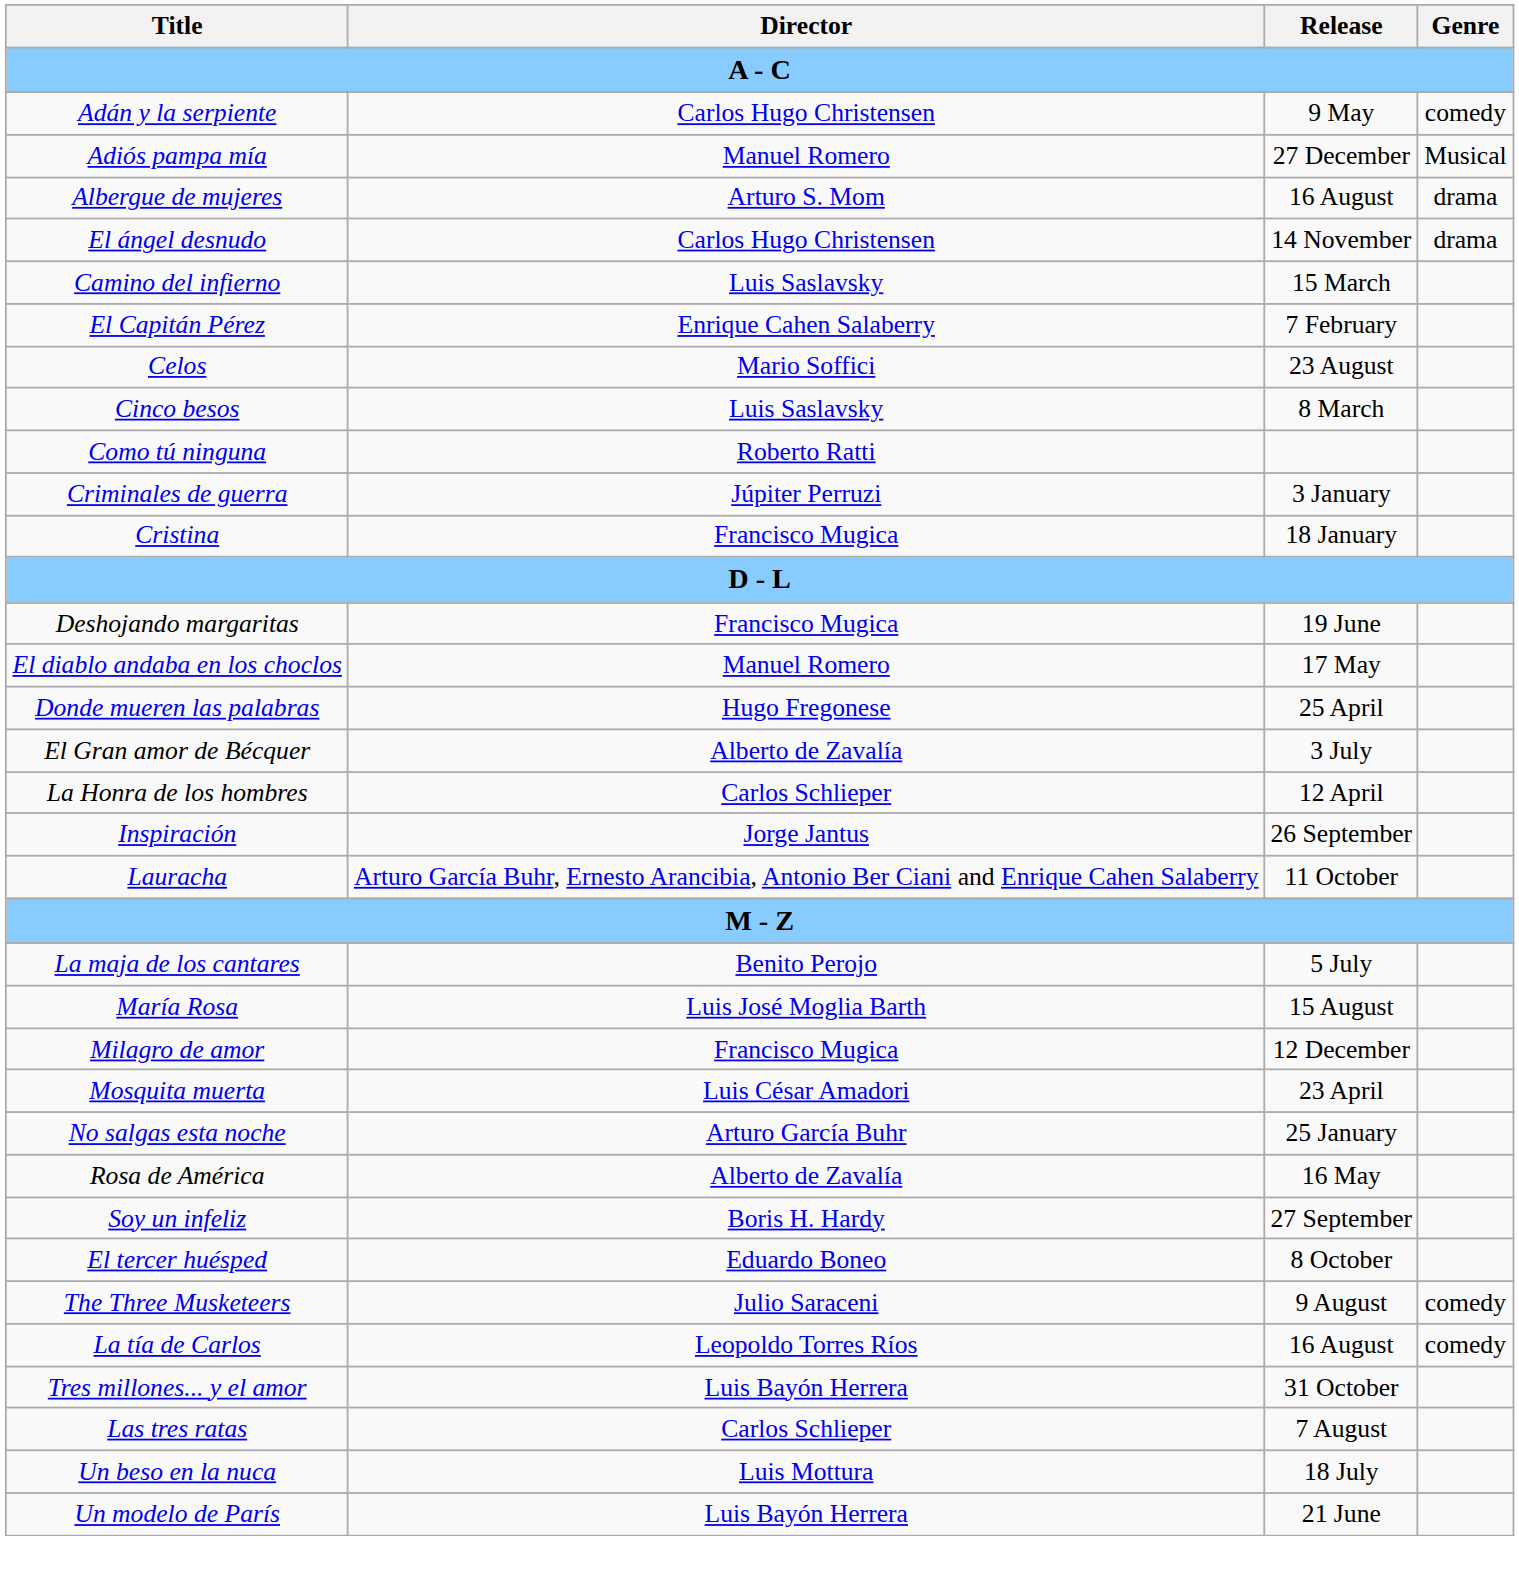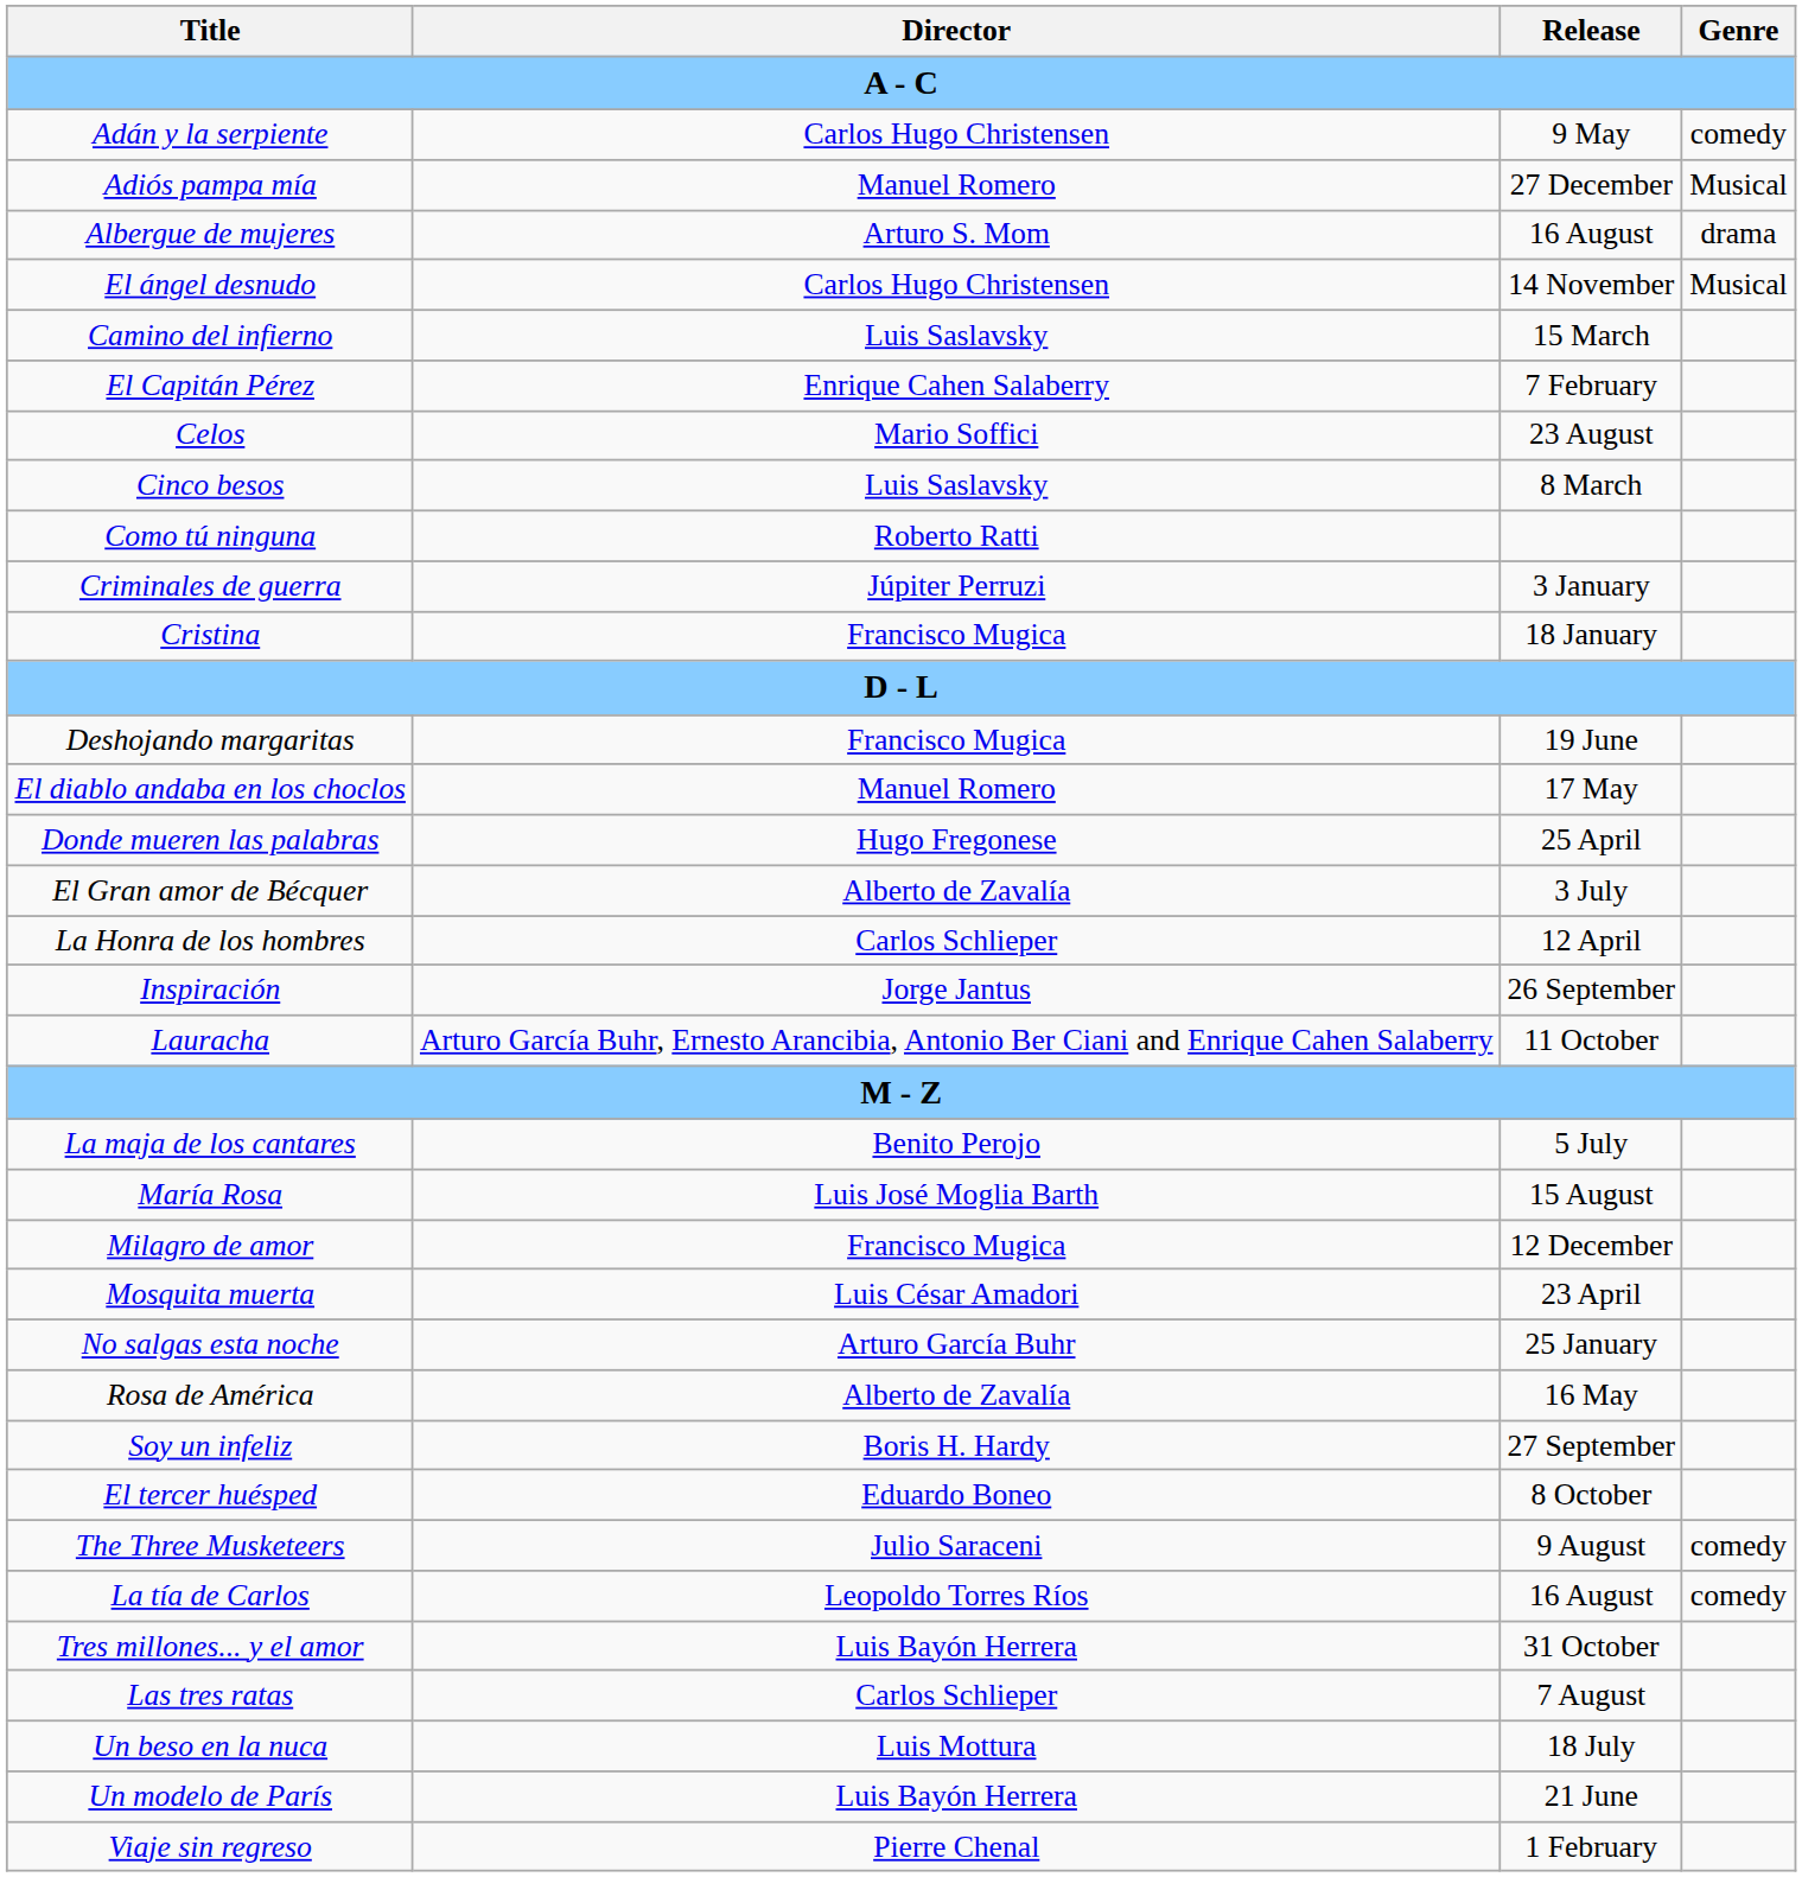 <table class="wikitable" style="margin:1em 0 1em 1em; text-align: center; font-size: 90%;">
 <tr>
 <th scope="col">Title</th>
 <th scope="col">Director</th>
 <th scope="col">Release</th>
 <th scope="col">Genre</th>
 </tr>
 <tr>
 <th colspan="4" style="background-color:#88ccff; font-size:110%;"><strong>A  -  C</strong></th>
 </tr>
 <tr>
 <td><em><a href='#'>Adán y la serpiente</a></em></td>
 <td><a href='#'>Carlos Hugo Christensen</a></td>
 <td>9 May</td>
 <td>comedy</td>
 </tr>
 <tr>
 <td><em><a href='#'>Adiós pampa mía</a></em></td>
 <td><a href='#'>Manuel Romero</a></td>
 <td>27 December</td>
 <td>Musical</td>
 </tr>
 <tr>
 <td><em><a href='#'>Albergue de mujeres</a></em></td>
 <td><a href='#'>Arturo S. Mom</a></td>
 <td>16 August</td>
 <td>drama</td>
 </tr>
 <tr>
 <td><em><a href='#'>El ángel desnudo</a></em></td>
 <td><a href='#'>Carlos Hugo Christensen</a></td>
 <td>14 November</td>
-<td>drama</td>
+<td>Musical</td>
 </tr>
 <tr>
 <td><em><a href='#'>Camino del infierno</a></em></td>
 <td><a href='#'>Luis Saslavsky</a></td>
 <td>15 March</td>
 <td></td>
 </tr>
 <tr>
 <td><em><a href='#'>El Capitán Pérez</a></em></td>
 <td><a href='#'>Enrique Cahen Salaberry</a></td>
 <td>7 February</td>
 <td></td>
 </tr>
 <tr>
 <td><em><a href='#'>Celos</a></em></td>
 <td><a href='#'>Mario Soffici</a></td>
 <td>23 August</td>
 <td></td>
 </tr>
 <tr>
 <td><em><a href='#'>Cinco besos</a></em></td>
 <td><a href='#'>Luis Saslavsky</a></td>
 <td>8 March</td>
 <td></td>
 </tr>
 <tr>
 <td><em><a href='#'>Como tú ninguna</a></em></td>
 <td><a href='#'>Roberto Ratti</a></td>
 <td></td>
 <td></td>
 </tr>
 <tr>
 <td><em><a href='#'>Criminales de guerra</a></em></td>
 <td><a href='#'>Júpiter Perruzi</a></td>
 <td>3 January</td>
 <td></td>
 </tr>
 <tr>
 <td><em><a href='#'>Cristina</a></em></td>
 <td><a href='#'>Francisco Mugica</a></td>
 <td>18 January</td>
 <td></td>
 </tr>
 <tr>
 <th colspan="4" style="background-color:#88ccff; font-size:110%;"><strong>D  -  L</strong></th>
 </tr>
 <tr>
 <td><em>Deshojando margaritas</em></td>
 <td><a href='#'>Francisco Mugica</a></td>
 <td>19 June</td>
 <td></td>
 </tr>
 <tr>
 <td><em><a href='#'>El diablo andaba en los choclos</a></em></td>
 <td><a href='#'>Manuel Romero</a></td>
 <td>17 May</td>
 <td></td>
 </tr>
 <tr>
 <td><em><a href='#'>Donde mueren las palabras</a></em></td>
 <td><a href='#'>Hugo Fregonese</a></td>
 <td>25 April</td>
 <td></td>
 </tr>
 <tr>
 <td><em>El Gran amor de Bécquer</em></td>
 <td><a href='#'>Alberto de Zavalía</a></td>
 <td>3 July</td>
 <td></td>
 </tr>
 <tr>
 <td><em>La Honra de los hombres</em></td>
 <td><a href='#'>Carlos Schlieper</a></td>
 <td>12 April</td>
 <td></td>
 </tr>
 <tr>
 <td><em><a href='#'>Inspiración</a></em></td>
 <td><a href='#'>Jorge Jantus</a></td>
 <td>26 September</td>
 <td></td>
 </tr>
 <tr>
 <td><em><a href='#'>Lauracha</a></em></td>
 <td><a href='#'>Arturo García Buhr</a>, <a href='#'>Ernesto Arancibia</a>, <a href='#'>Antonio Ber Ciani</a> and <a href='#'>Enrique Cahen Salaberry</a></td>
 <td>11 October</td>
 <td></td>
 </tr>
 <tr>
 <th colspan="4" style="background-color:#88ccff; font-size:110%;"><strong>M  -  Z</strong></th>
 </tr>
 <tr>
 <td><em><a href='#'>La maja de los cantares</a></em></td>
 <td><a href='#'>Benito Perojo</a></td>
 <td>5 July</td>
 <td></td>
 </tr>
 <tr>
 <td><em><a href='#'>María Rosa</a></em></td>
 <td><a href='#'>Luis José Moglia Barth</a></td>
 <td>15 August</td>
 <td></td>
 </tr>
 <tr>
 <td><em><a href='#'>Milagro de amor</a></em></td>
 <td><a href='#'>Francisco Mugica</a></td>
 <td>12 December</td>
 <td></td>
 </tr>
 <tr>
 <td><em><a href='#'>Mosquita muerta</a></em></td>
 <td><a href='#'>Luis César Amadori</a></td>
 <td>23 April</td>
 <td></td>
 </tr>
 <tr>
 <td><em><a href='#'>No salgas esta noche</a></em></td>
 <td><a href='#'>Arturo García Buhr</a></td>
 <td>25 January</td>
 <td></td>
 </tr>
 <tr>
 <td><em>Rosa de América</em></td>
 <td><a href='#'>Alberto de Zavalía</a></td>
 <td>16 May</td>
 <td></td>
 </tr>
 <tr>
 <td><em><a href='#'>Soy un infeliz</a></em></td>
 <td><a href='#'>Boris H. Hardy</a></td>
 <td>27 September</td>
 <td></td>
 </tr>
 <tr>
 <td><em><a href='#'>El tercer huésped</a></em></td>
 <td><a href='#'>Eduardo Boneo</a></td>
 <td>8 October</td>
 <td></td>
 </tr>
 <tr>
 <td><em><a href='#'>The Three Musketeers</a></em></td>
 <td><a href='#'>Julio Saraceni</a></td>
 <td>9 August</td>
 <td>comedy</td>
 </tr>
 <tr>
 <td><em><a href='#'>La tía de Carlos</a></em></td>
 <td><a href='#'>Leopoldo Torres Ríos</a></td>
 <td>16 August</td>
 <td>comedy</td>
 </tr>
 <tr>
 <td><em><a href='#'>Tres millones... y el amor</a></em></td>
 <td><a href='#'>Luis Bayón Herrera</a></td>
 <td>31 October</td>
 <td></td>
 </tr>
 <tr>
 <td><em><a href='#'>Las tres ratas</a></em></td>
 <td><a href='#'>Carlos Schlieper</a></td>
 <td>7 August</td>
 <td></td>
 </tr>
 <tr>
 <td><em><a href='#'>Un beso en la nuca</a></em></td>
 <td><a href='#'>Luis Mottura</a></td>
 <td>18 July</td>
 <td></td>
 </tr>
 <tr>
 <td><em><a href='#'>Un modelo de París</a></em></td>
 <td><a href='#'>Luis Bayón Herrera</a></td>
 <td>21 June</td>
 <td></td>
 </tr>
+<tr>
+<td><em><a href='#'>Viaje sin regreso</a></em></td>
+<td><a href='#'>Pierre Chenal</a></td>
+<td>1 February</td>
+<td></td>
+</tr>
 </table>
